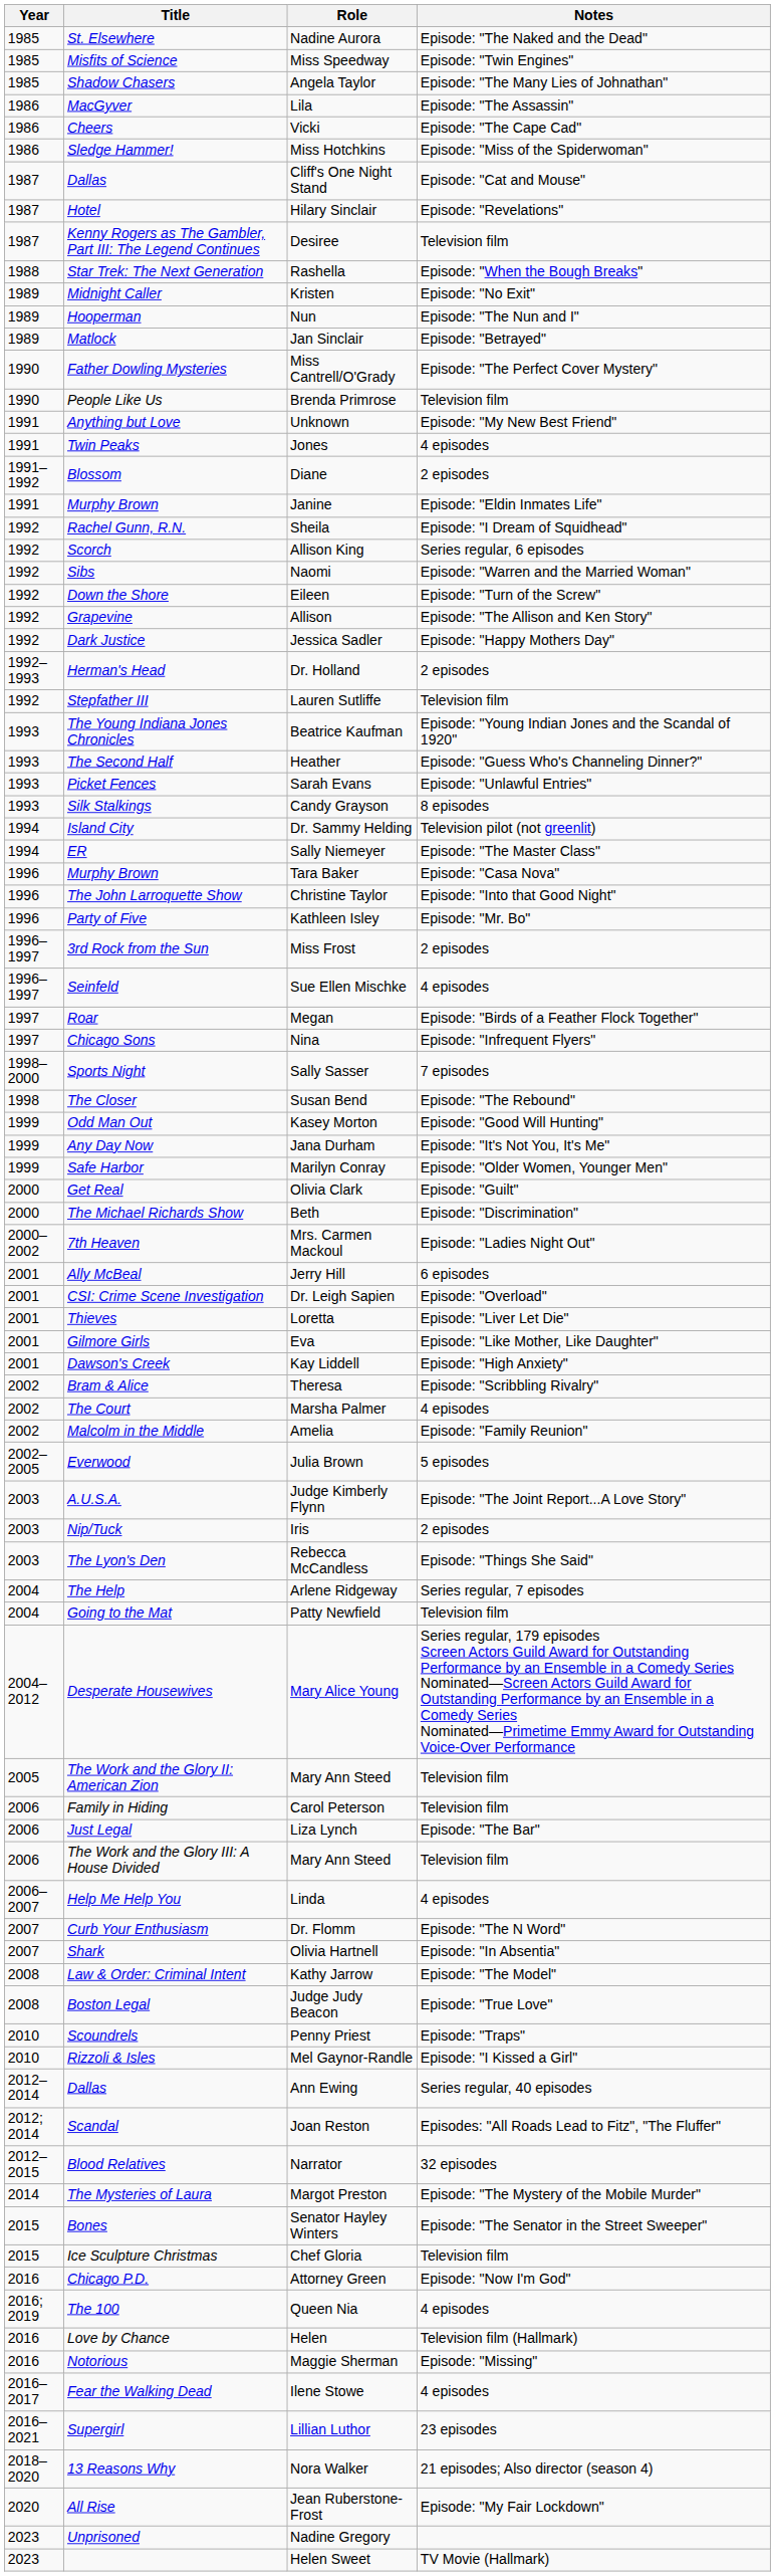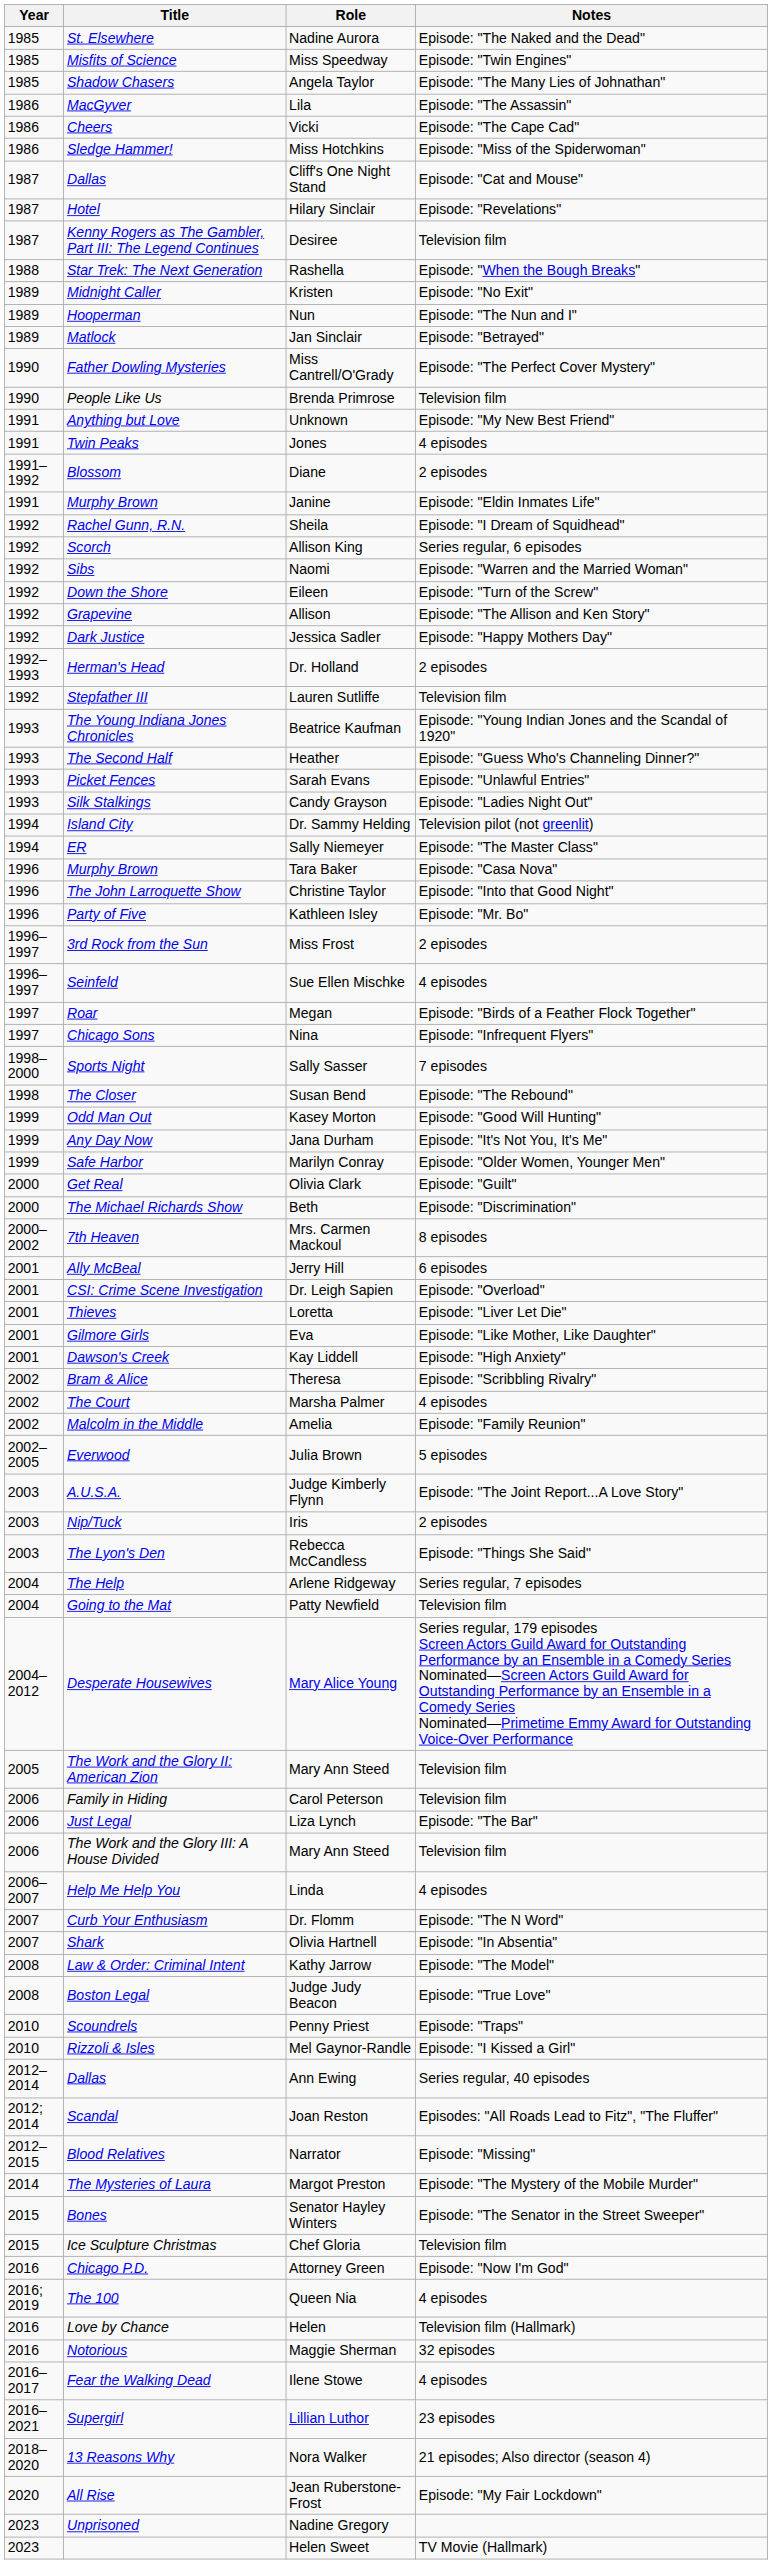 <table class="wikitable sortable">
 <tr>
 <th>Year</th>
 <th>Title</th>
 <th>Role</th>
 <th class="unsortable">Notes</th>
 </tr>
 <tr>
 <td>1985</td>
 <td><em><a href='#'>St. Elsewhere</a></em></td>
 <td>Nadine Aurora</td>
 <td>Episode: "The Naked and the Dead"</td>
 </tr>
 <tr>
 <td>1985</td>
 <td><em><a href='#'>Misfits of Science</a></em></td>
 <td>Miss Speedway</td>
 <td>Episode: "Twin Engines"</td>
 </tr>
 <tr>
 <td>1985</td>
 <td><em><a href='#'>Shadow Chasers</a></em></td>
 <td>Angela Taylor</td>
 <td>Episode: "The Many Lies of Johnathan"</td>
 </tr>
 <tr>
 <td>1986</td>
 <td><em><a href='#'>MacGyver</a></em></td>
 <td>Lila</td>
 <td>Episode: "The Assassin"</td>
 </tr>
 <tr>
 <td>1986</td>
 <td><em><a href='#'>Cheers</a></em></td>
 <td>Vicki</td>
 <td>Episode: "The Cape Cad"</td>
 </tr>
 <tr>
 <td>1986</td>
 <td><em><a href='#'>Sledge Hammer!</a></em></td>
 <td>Miss Hotchkins</td>
 <td>Episode: "Miss of the Spiderwoman"</td>
 </tr>
 <tr>
 <td>1987</td>
 <td><em><a href='#'>Dallas</a></em></td>
 <td>Cliff's One Night Stand</td>
 <td>Episode: "Cat and Mouse"</td>
 </tr>
 <tr>
 <td>1987</td>
 <td><em><a href='#'>Hotel</a></em></td>
 <td>Hilary Sinclair</td>
 <td>Episode: "Revelations"</td>
 </tr>
 <tr>
 <td>1987</td>
 <td><em><a href='#'>Kenny Rogers as The Gambler, Part III: The Legend Continues</a></em></td>
 <td>Desiree</td>
 <td>Television film</td>
 </tr>
 <tr>
 <td>1988</td>
 <td><em><a href='#'>Star Trek: The Next Generation</a></em></td>
 <td>Rashella</td>
 <td>Episode: "<a href='#'>When the Bough Breaks</a>"</td>
 </tr>
 <tr>
 <td>1989</td>
 <td><em><a href='#'>Midnight Caller</a></em></td>
 <td>Kristen</td>
 <td>Episode: "No Exit"</td>
 </tr>
 <tr>
 <td>1989</td>
 <td><em><a href='#'>Hooperman</a></em></td>
 <td>Nun</td>
 <td>Episode: "The Nun and I"</td>
 </tr>
 <tr>
 <td>1989</td>
 <td><em><a href='#'>Matlock</a></em></td>
 <td>Jan Sinclair</td>
 <td>Episode: "Betrayed"</td>
 </tr>
 <tr>
 <td>1990</td>
 <td><em><a href='#'>Father Dowling Mysteries</a></em></td>
 <td>Miss Cantrell/O'Grady</td>
 <td>Episode: "The Perfect Cover Mystery"</td>
 </tr>
 <tr>
 <td>1990</td>
 <td><em>People Like Us</em></td>
 <td>Brenda Primrose</td>
 <td>Television film</td>
 </tr>
 <tr>
 <td>1991</td>
 <td><em><a href='#'>Anything but Love</a></em></td>
 <td>Unknown</td>
 <td>Episode: "My New Best Friend"</td>
 </tr>
 <tr>
 <td>1991</td>
 <td><em><a href='#'>Twin Peaks</a></em></td>
 <td>Jones</td>
 <td>4 episodes</td>
 </tr>
 <tr>
 <td>1991–1992</td>
 <td><em><a href='#'>Blossom</a></em></td>
 <td>Diane</td>
 <td>2 episodes</td>
 </tr>
 <tr>
 <td>1991</td>
 <td><em><a href='#'>Murphy Brown</a></em></td>
 <td>Janine</td>
 <td>Episode: "Eldin Inmates Life"</td>
 </tr>
 <tr>
 <td>1992</td>
 <td><em><a href='#'>Rachel Gunn, R.N.</a></em></td>
 <td>Sheila</td>
 <td>Episode: "I Dream of Squidhead"</td>
 </tr>
 <tr>
 <td>1992</td>
 <td><em><a href='#'>Scorch</a></em></td>
 <td>Allison King</td>
 <td>Series regular, 6 episodes</td>
 </tr>
 <tr>
 <td>1992</td>
 <td><em><a href='#'>Sibs</a></em></td>
 <td>Naomi</td>
 <td>Episode: "Warren and the Married Woman"</td>
 </tr>
 <tr>
 <td>1992</td>
 <td><em><a href='#'>Down the Shore</a></em></td>
 <td>Eileen</td>
 <td>Episode: "Turn of the Screw"</td>
 </tr>
 <tr>
 <td>1992</td>
 <td><em><a href='#'>Grapevine</a></em></td>
 <td>Allison</td>
 <td>Episode: "The Allison and Ken Story"</td>
 </tr>
 <tr>
 <td>1992</td>
 <td><em><a href='#'>Dark Justice</a></em></td>
 <td>Jessica Sadler</td>
 <td>Episode: "Happy Mothers Day"</td>
 </tr>
 <tr>
 <td>1992–1993</td>
 <td><em><a href='#'>Herman's Head</a></em></td>
 <td>Dr. Holland</td>
 <td>2 episodes</td>
 </tr>
 <tr>
 <td>1992</td>
 <td><em><a href='#'>Stepfather III</a></em></td>
 <td>Lauren Sutliffe</td>
 <td>Television film</td>
 </tr>
 <tr>
 <td>1993</td>
 <td><em><a href='#'>The Young Indiana Jones Chronicles</a></em></td>
 <td>Beatrice Kaufman</td>
 <td>Episode: "Young Indian Jones and the Scandal of 1920"</td>
 </tr>
 <tr>
 <td>1993</td>
 <td><em><a href='#'>The Second Half</a></em></td>
 <td>Heather</td>
 <td>Episode: "Guess Who's Channeling Dinner?"</td>
 </tr>
 <tr>
 <td>1993</td>
 <td><em><a href='#'>Picket Fences</a></em></td>
 <td>Sarah Evans</td>
 <td>Episode: "Unlawful Entries"</td>
 </tr>
 <tr>
 <td>1993</td>
 <td><em><a href='#'>Silk Stalkings</a></em></td>
 <td>Candy Grayson</td>
-<td>8 episodes</td>
+<td>Episode: "Ladies Night Out"</td>
 </tr>
 <tr>
 <td>1994</td>
 <td><em><a href='#'>Island City</a></em></td>
 <td>Dr. Sammy Helding</td>
 <td>Television pilot (not <a href='#'>greenlit</a>)</td>
 </tr>
 <tr>
 <td>1994</td>
 <td><em><a href='#'>ER</a></em></td>
 <td>Sally Niemeyer</td>
 <td>Episode: "The Master Class"</td>
 </tr>
 <tr>
 <td>1996</td>
 <td><em><a href='#'>Murphy Brown</a></em></td>
 <td>Tara Baker</td>
 <td>Episode: "Casa Nova"</td>
 </tr>
 <tr>
 <td>1996</td>
 <td><em><a href='#'>The John Larroquette Show</a></em></td>
 <td>Christine Taylor</td>
 <td>Episode: "Into that Good Night"</td>
 </tr>
 <tr>
 <td>1996</td>
 <td><em><a href='#'>Party of Five</a></em></td>
 <td>Kathleen Isley</td>
 <td>Episode: "Mr. Bo"</td>
 </tr>
 <tr>
 <td>1996–1997</td>
 <td><em><a href='#'>3rd Rock from the Sun</a></em></td>
 <td>Miss Frost</td>
 <td>2 episodes</td>
 </tr>
 <tr>
 <td>1996–1997</td>
 <td><em><a href='#'>Seinfeld</a></em></td>
 <td>Sue Ellen Mischke</td>
 <td>4 episodes</td>
 </tr>
 <tr>
 <td>1997</td>
 <td><em><a href='#'>Roar</a></em></td>
 <td>Megan</td>
 <td>Episode: "Birds of a Feather Flock Together"</td>
 </tr>
 <tr>
 <td>1997</td>
 <td><em><a href='#'>Chicago Sons</a></em></td>
 <td>Nina</td>
 <td>Episode: "Infrequent Flyers"</td>
 </tr>
 <tr>
 <td>1998–2000</td>
 <td><em><a href='#'>Sports Night</a></em></td>
 <td>Sally Sasser</td>
 <td>7 episodes</td>
 </tr>
 <tr>
 <td>1998</td>
 <td><em><a href='#'>The Closer</a></em></td>
 <td>Susan Bend</td>
 <td>Episode: "The Rebound"</td>
 </tr>
 <tr>
 <td>1999</td>
 <td><em><a href='#'>Odd Man Out</a></em></td>
 <td>Kasey Morton</td>
 <td>Episode: "Good Will Hunting"</td>
 </tr>
 <tr>
 <td>1999</td>
 <td><em><a href='#'>Any Day Now</a></em></td>
 <td>Jana Durham</td>
 <td>Episode: "It's Not You, It's Me"</td>
 </tr>
 <tr>
 <td>1999</td>
 <td><em><a href='#'>Safe Harbor</a></em></td>
 <td>Marilyn Conray</td>
 <td>Episode: "Older Women, Younger Men"</td>
 </tr>
 <tr>
 <td>2000</td>
 <td><em><a href='#'>Get Real</a></em></td>
 <td>Olivia Clark</td>
 <td>Episode: "Guilt"</td>
 </tr>
 <tr>
 <td>2000</td>
 <td><em><a href='#'>The Michael Richards Show</a></em></td>
 <td>Beth</td>
 <td>Episode: "Discrimination"</td>
 </tr>
 <tr>
 <td>2000–2002</td>
 <td><em><a href='#'>7th Heaven</a></em></td>
 <td>Mrs. Carmen Mackoul</td>
-<td>Episode: "Ladies Night Out"</td>
+<td>8 episodes</td>
 </tr>
 <tr>
 <td>2001</td>
 <td><em><a href='#'>Ally McBeal</a></em></td>
 <td>Jerry Hill</td>
 <td>6 episodes</td>
 </tr>
 <tr>
 <td>2001</td>
 <td><em><a href='#'>CSI: Crime Scene Investigation</a></em></td>
 <td>Dr. Leigh Sapien</td>
 <td>Episode: "Overload"</td>
 </tr>
 <tr>
 <td>2001</td>
 <td><em><a href='#'>Thieves</a></em></td>
 <td>Loretta</td>
 <td>Episode: "Liver Let Die"</td>
 </tr>
 <tr>
 <td>2001</td>
 <td><em><a href='#'>Gilmore Girls</a></em></td>
 <td>Eva</td>
 <td>Episode: "Like Mother, Like Daughter"</td>
 </tr>
 <tr>
 <td>2001</td>
 <td><em><a href='#'>Dawson's Creek</a></em></td>
 <td>Kay Liddell</td>
 <td>Episode: "High Anxiety"</td>
 </tr>
 <tr>
 <td>2002</td>
 <td><em><a href='#'>Bram & Alice</a></em></td>
 <td>Theresa</td>
 <td>Episode: "Scribbling Rivalry"</td>
 </tr>
 <tr>
 <td>2002</td>
 <td><em><a href='#'>The Court</a></em></td>
 <td>Marsha Palmer</td>
 <td>4 episodes</td>
 </tr>
 <tr>
 <td>2002</td>
 <td><em><a href='#'>Malcolm in the Middle</a></em></td>
 <td>Amelia</td>
 <td>Episode: "Family Reunion"</td>
 </tr>
 <tr>
 <td>2002–2005</td>
 <td><em><a href='#'>Everwood</a></em></td>
 <td>Julia Brown</td>
 <td>5 episodes</td>
 </tr>
 <tr>
 <td>2003</td>
 <td><em><a href='#'>A.U.S.A.</a></em></td>
 <td>Judge Kimberly Flynn</td>
 <td>Episode: "The Joint Report...A Love Story"</td>
 </tr>
 <tr>
 <td>2003</td>
 <td><em><a href='#'>Nip/Tuck</a></em></td>
 <td>Iris</td>
 <td>2 episodes</td>
 </tr>
 <tr>
 <td>2003</td>
 <td><em><a href='#'>The Lyon's Den</a></em></td>
 <td>Rebecca McCandless</td>
 <td>Episode: "Things She Said"</td>
 </tr>
 <tr>
 <td>2004</td>
 <td><em><a href='#'>The Help</a></em></td>
 <td>Arlene Ridgeway</td>
 <td>Series regular, 7 episodes</td>
 </tr>
 <tr>
 <td>2004</td>
 <td><em><a href='#'>Going to the Mat</a></em></td>
 <td>Patty Newfield</td>
 <td>Television film</td>
 </tr>
 <tr>
 <td>2004–2012</td>
 <td><em><a href='#'>Desperate Housewives</a></em></td>
 <td><a href='#'>Mary Alice Young</a></td>
 <td>Series regular, 179 episodes<br><a href='#'>Screen Actors Guild Award for Outstanding Performance by an Ensemble in a Comedy Series</a> <br>Nominated—<a href='#'>Screen Actors Guild Award for Outstanding Performance by an Ensemble in a Comedy Series</a> <br>Nominated—<a href='#'>Primetime Emmy Award for Outstanding Voice-Over Performance</a> </td>
 </tr>
 <tr>
 <td>2005</td>
 <td><em><a href='#'>The Work and the Glory II: American Zion</a></em></td>
 <td>Mary Ann Steed</td>
 <td>Television film</td>
 </tr>
 <tr>
 <td>2006</td>
 <td><em>Family in Hiding</em></td>
 <td>Carol Peterson</td>
 <td>Television film</td>
 </tr>
 <tr>
 <td>2006</td>
 <td><em><a href='#'>Just Legal</a></em></td>
 <td>Liza Lynch</td>
 <td>Episode: "The Bar"</td>
 </tr>
 <tr>
 <td>2006</td>
 <td><em>The Work and the Glory III: A House Divided</em></td>
 <td>Mary Ann Steed</td>
 <td>Television film</td>
 </tr>
 <tr>
 <td>2006–2007</td>
 <td><em><a href='#'>Help Me Help You</a></em></td>
 <td>Linda</td>
 <td>4 episodes</td>
 </tr>
 <tr>
 <td>2007</td>
 <td><em><a href='#'>Curb Your Enthusiasm</a></em></td>
 <td>Dr. Flomm</td>
 <td>Episode: "The N Word"</td>
 </tr>
 <tr>
 <td>2007</td>
 <td><em><a href='#'>Shark</a></em></td>
 <td>Olivia Hartnell</td>
 <td>Episode: "In Absentia"</td>
 </tr>
 <tr>
 <td>2008</td>
 <td><em><a href='#'>Law & Order: Criminal Intent</a></em></td>
 <td>Kathy Jarrow</td>
 <td>Episode: "The Model"</td>
 </tr>
 <tr>
 <td>2008</td>
 <td><em><a href='#'>Boston Legal</a></em></td>
 <td>Judge Judy Beacon</td>
 <td>Episode: "True Love"</td>
 </tr>
 <tr>
 <td>2010</td>
 <td><em><a href='#'>Scoundrels</a></em></td>
 <td>Penny Priest</td>
 <td>Episode: "Traps"</td>
 </tr>
 <tr>
 <td>2010</td>
 <td><em><a href='#'>Rizzoli & Isles</a></em></td>
 <td>Mel Gaynor-Randle</td>
 <td>Episode: "I Kissed a Girl"</td>
 </tr>
 <tr>
 <td>2012–2014</td>
 <td><em><a href='#'>Dallas</a></em></td>
 <td>Ann Ewing</td>
 <td>Series regular, 40 episodes</td>
 </tr>
 <tr>
 <td>2012; 2014</td>
 <td><em><a href='#'>Scandal</a></em></td>
 <td>Joan Reston</td>
 <td>Episodes: "All Roads Lead to Fitz", "The Fluffer"</td>
 </tr>
 <tr>
 <td>2012–2015</td>
 <td><em><a href='#'>Blood Relatives</a></em></td>
 <td>Narrator</td>
-<td>32 episodes</td>
+<td>Episode: "Missing"</td>
 </tr>
 <tr>
 <td>2014</td>
 <td><em><a href='#'>The Mysteries of Laura</a></em></td>
 <td>Margot Preston</td>
 <td>Episode: "The Mystery of the Mobile Murder"</td>
 </tr>
 <tr>
 <td>2015</td>
 <td><em><a href='#'>Bones</a></em></td>
 <td>Senator Hayley Winters</td>
 <td>Episode: "The Senator in the Street Sweeper"</td>
 </tr>
 <tr>
 <td>2015</td>
 <td><em>Ice Sculpture Christmas</em></td>
 <td>Chef Gloria</td>
 <td>Television film</td>
 </tr>
 <tr>
 <td>2016</td>
 <td><em><a href='#'>Chicago P.D.</a></em></td>
 <td>Attorney Green</td>
 <td>Episode: "Now I'm God"</td>
 </tr>
 <tr>
 <td>2016; 2019</td>
 <td><em><a href='#'>The 100</a></em></td>
 <td>Queen Nia</td>
 <td>4 episodes</td>
 </tr>
 <tr>
 <td>2016</td>
 <td><em>Love by Chance</em></td>
 <td>Helen</td>
 <td>Television film (Hallmark)</td>
 </tr>
 <tr>
 <td>2016</td>
 <td><em><a href='#'>Notorious</a></em></td>
 <td>Maggie Sherman</td>
-<td>Episode: "Missing"</td>
+<td>32 episodes</td>
 </tr>
 <tr>
 <td>2016–2017</td>
 <td><em><a href='#'>Fear the Walking Dead</a></em></td>
 <td>Ilene Stowe</td>
 <td>4 episodes</td>
 </tr>
 <tr>
 <td>2016–2021</td>
 <td><em><a href='#'>Supergirl</a></em></td>
 <td><a href='#'>Lillian Luthor</a></td>
 <td>23 episodes</td>
 </tr>
 <tr>
 <td>2018–2020</td>
 <td><em><a href='#'>13 Reasons Why</a></em></td>
 <td>Nora Walker</td>
 <td>21 episodes; Also director (season 4)</td>
 </tr>
 <tr>
 <td>2020</td>
 <td><em><a href='#'>All Rise</a></em></td>
 <td>Jean Ruberstone-Frost</td>
 <td>Episode: "My Fair Lockdown"</td>
 </tr>
 <tr>
 <td>2023</td>
 <td><em><a href='#'>Unprisoned</a></em></td>
 <td>Nadine Gregory</td>
 <td></td>
 </tr>
 <tr>
 <td>2023</td>
 <td><em></em></td>
 <td>Helen Sweet</td>
 <td>TV Movie (Hallmark)</td>
 </tr>
 </table>
